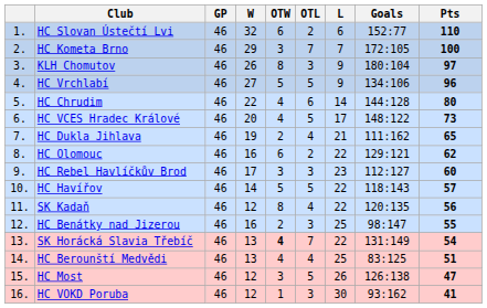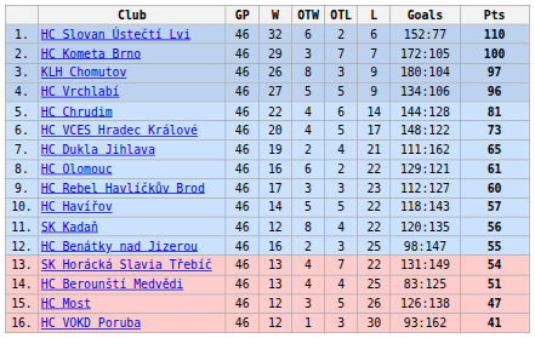 <table class="wikitable">
 <tr>
 <th width="30"></th>
 <th width="200">Club</th>
 <th width="30">GP</th>
 <th width="30">W</th>
 <th width="30">OTW</th>
 <th width="30">OTL</th>
 <th width="30">L</th>
 <th width="70">Goals</th>
 <th width="70">Pts</th>
 </tr>
 <tr bgcolor="#BCD2EE" align="center">
 <td>1.</td>
 <td align="left"><a href='#'>HC Slovan Ústečtí Lvi</a></td>
 <td>46</td>
 <td>32</td>
 <td>6</td>
 <td>2</td>
 <td>6</td>
 <td>152:77</td>
 <td><strong>110</strong></td>
 </tr>
 <tr bgcolor="#BCD2EE" align="center">
 <td>2.</td>
 <td align="left"><a href='#'>HC Kometa Brno</a></td>
 <td>46</td>
 <td>29</td>
 <td>3</td>
 <td>7</td>
 <td>7</td>
 <td>172:105</td>
 <td><strong>100</strong></td>
 </tr>
 <tr bgcolor="#BCD2EE" align="center">
 <td>3.</td>
 <td align="left"><a href='#'>KLH Chomutov</a></td>
 <td>46</td>
 <td>26</td>
 <td>8</td>
 <td>3</td>
 <td>9</td>
 <td>180:104</td>
 <td><strong>97</strong></td>
 </tr>
 <tr bgcolor="#BCD2EE" align="center">
 <td>4.</td>
 <td align="left"><a href='#'>HC Vrchlabí</a></td>
 <td>46</td>
 <td>27</td>
 <td>5</td>
 <td>5</td>
 <td>9</td>
 <td>134:106</td>
 <td><strong>96</strong></td>
 </tr>
 <tr bgcolor="#CAE1FF" align="center">
 <td>5.</td>
 <td align="left"><a href='#'>HC Chrudim</a></td>
 <td>46</td>
 <td>22</td>
 <td>4</td>
 <td>6</td>
 <td>14</td>
 <td>144:128</td>
-<td><strong>80</strong></td>
+<td><strong>81</strong></td>
 </tr>
 <tr bgcolor="#CAE1FF" align="center">
 <td>6.</td>
 <td align="left"><a href='#'>HC VCES Hradec Králové</a></td>
 <td>46</td>
 <td>20</td>
 <td>4</td>
 <td>5</td>
 <td>17</td>
 <td>148:122</td>
 <td><strong>73</strong></td>
 </tr>
 <tr bgcolor="#CAE1FF" align="center">
 <td>7.</td>
 <td align="left"><a href='#'>HC Dukla Jihlava</a></td>
 <td>46</td>
 <td>19</td>
 <td>2</td>
 <td>4</td>
 <td>21</td>
 <td>111:162</td>
 <td><strong>65</strong></td>
 </tr>
 <tr bgcolor="#CAE1FF" align="center">
 <td>8.</td>
 <td align="left"><a href='#'>HC Olomouc</a></td>
 <td>46</td>
 <td>16</td>
 <td>6</td>
 <td>2</td>
 <td>22</td>
 <td>129:121</td>
-<td><strong>62</strong></td>
+<td><strong>61</strong></td>
 </tr>
 <tr bgcolor="#CAE1FF" align="center">
 <td>9.</td>
 <td align="left"><a href='#'>HC Rebel Havlíčkův Brod</a></td>
 <td>46</td>
 <td>17</td>
 <td>3</td>
 <td>3</td>
 <td>23</td>
 <td>112:127</td>
 <td><strong>60</strong></td>
 </tr>
 <tr bgcolor="#CAE1FF" align="center">
 <td>10.</td>
 <td align="left"><a href='#'>HC Havířov</a></td>
 <td>46</td>
 <td>14</td>
 <td>5</td>
 <td>5</td>
 <td>22</td>
 <td>118:143</td>
 <td><strong>57</strong></td>
 </tr>
 <tr bgcolor="#CAE1FF" align="center">
 <td>11.</td>
 <td align="left"><a href='#'>SK Kadaň</a></td>
 <td>46</td>
 <td>12</td>
 <td>8</td>
 <td>4</td>
 <td>22</td>
 <td>120:135</td>
 <td><strong>56</strong></td>
 </tr>
 <tr bgcolor="#CAE1FF" align="center">
 <td>12.</td>
 <td align="left"><a href='#'>HC Benátky nad Jizerou</a></td>
 <td>46</td>
 <td>16</td>
 <td>2</td>
 <td>3</td>
 <td>25</td>
 <td>98:147</td>
 <td><strong>55</strong></td>
 </tr>
 <tr bgcolor="#FFCCCC" align="center">
 <td>13.</td>
 <td align="left"><a href='#'>SK Horácká Slavia Třebíč</a></td>
 <td>46</td>
 <td>13</td>
-<td><strong>4</strong></td>
+<td>4</td>
 <td>7</td>
 <td>22</td>
 <td>131:149</td>
 <td><strong>54</strong></td>
 </tr>
 <tr bgcolor="#FFCCCC" align="center">
 <td>14.</td>
 <td align="left"><a href='#'>HC Berounští Medvědi</a></td>
 <td>46</td>
 <td>13</td>
 <td>4</td>
 <td>4</td>
 <td>25</td>
 <td>83:125</td>
 <td><strong>51</strong></td>
 </tr>
 <tr bgcolor="#FFCCCC" align="center">
 <td>15.</td>
 <td align="left"><a href='#'>HC Most</a></td>
 <td>46</td>
 <td>12</td>
 <td>3</td>
 <td>5</td>
 <td>26</td>
 <td>126:138</td>
 <td><strong>47</strong></td>
 </tr>
 <tr bgcolor="#FFCCCC" align="center">
 <td>16.</td>
 <td align="left"><a href='#'>HC VOKD Poruba</a></td>
 <td>46</td>
 <td>12</td>
 <td>1</td>
 <td>3</td>
 <td>30</td>
 <td>93:162</td>
 <td><strong>41</strong></td>
 </tr>
 </table>
